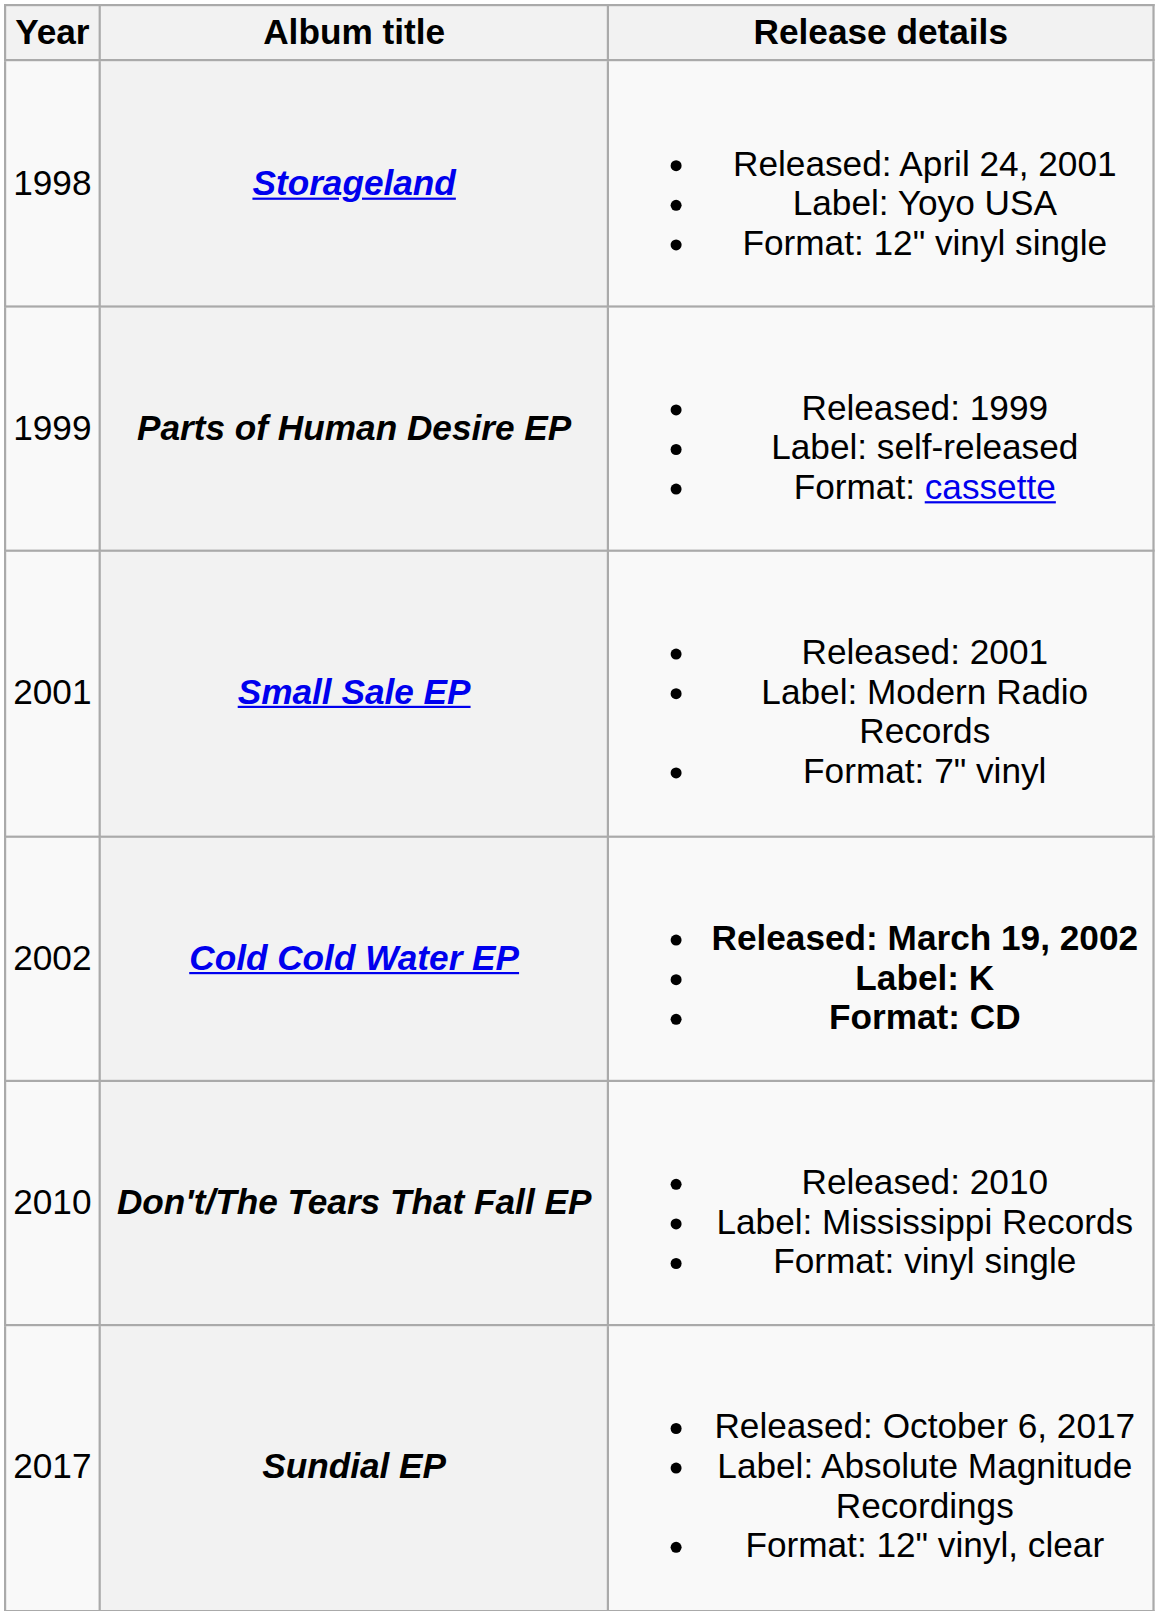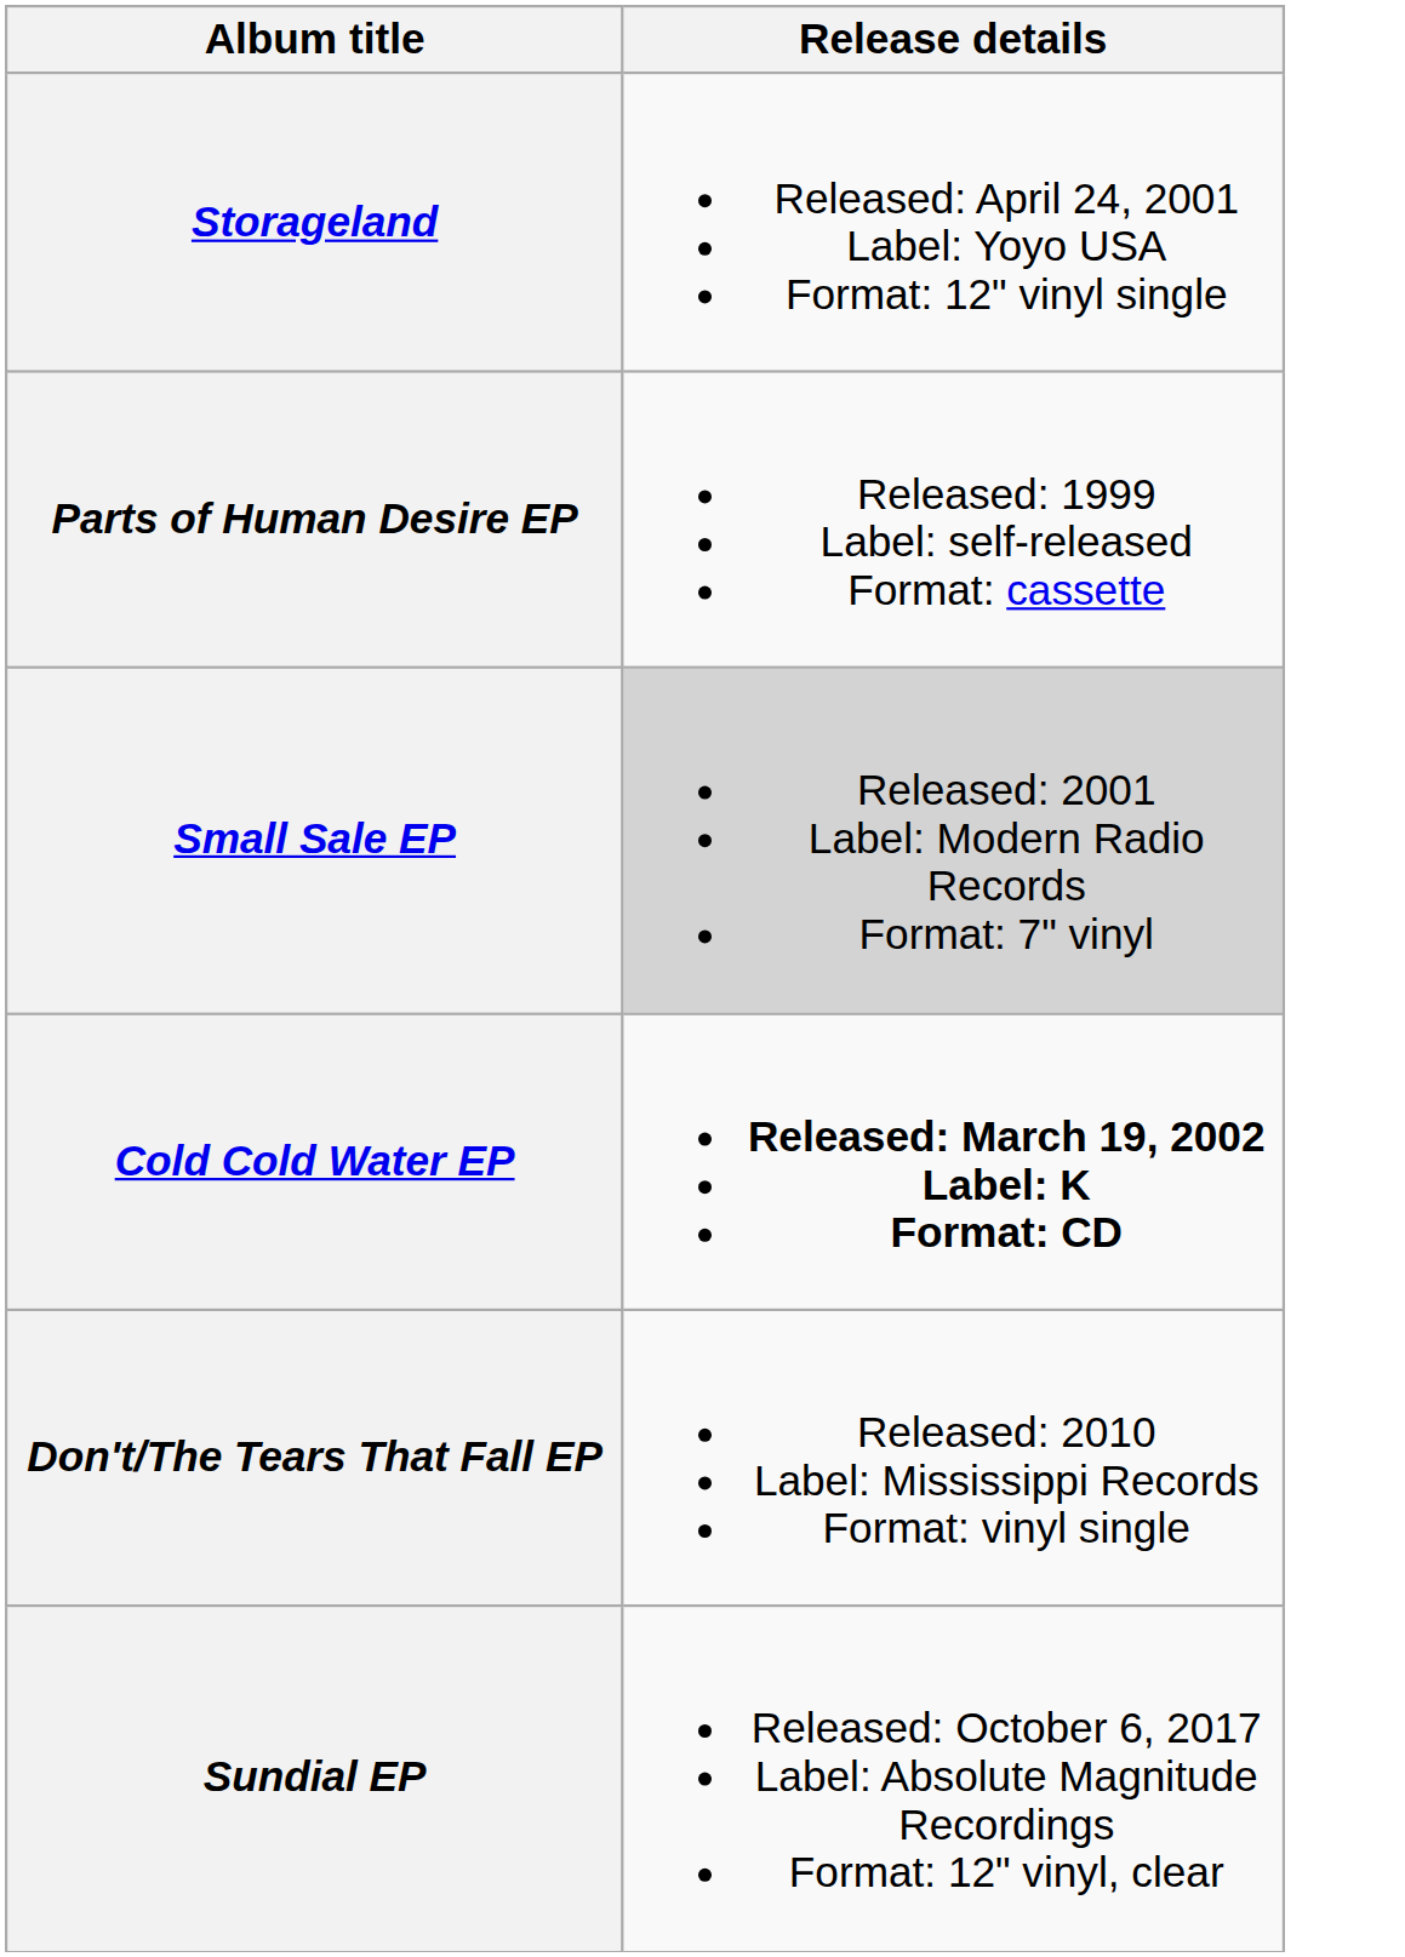 <table class="wikitable plainrowheaders" style="text-align:center;">
 <tr>
-<th>Year</th>
 <th scope="col" style="width:14em;">Album title</th>
 <th scope="col" style="width:15em;">Release details</th>
 </tr>
 <tr>
-<td>1998</td>
 <th scope="row"><em><a href='#'>Storageland</a></em></th>
 <td><br><ul><li>Released: April 24, 2001</li><li>Label: Yoyo USA</li><li>Format: 12" vinyl single</li></ul></td>
 </tr>
 <tr>
-<td>1999</td>
 <th scope="row"><em>Parts of Human Desire EP</em></th>
 <td><br><ul><li>Released: 1999</li><li>Label: self-released</li><li>Format: <a href='#'>cassette</a></li></ul></td>
 </tr>
 <tr>
-<td>2001</td>
 <th scope="row"><em><a href='#'>Small Sale EP</a></em></th>
-<td><br><ul><li>Released: 2001</li><li>Label: Modern Radio Records</li><li>Format: 7" vinyl</li></ul></td>
+<td style="background: lightgrey;"><br><ul><li>Released: 2001</li><li>Label: Modern Radio Records</li><li>Format: 7" vinyl</li></ul></td>
 </tr>
 <tr>
-<td>2002</td>
 <th scope="row"><em><a href='#'>Cold Cold Water EP</a></em></th>
 <td><strong><br><ul><li>Released: March 19, 2002</li><li>Label: K</li><li>Format: CD</li></ul></strong></td>
 </tr>
 <tr>
-<td>2010</td>
 <th scope="row"><em>Don't/The Tears That Fall EP</em></th>
 <td><br><ul><li>Released: 2010</li><li>Label: Mississippi Records</li><li>Format:  vinyl single</li></ul></td>
 </tr>
 <tr>
-<td>2017</td>
 <th scope="row"><em>Sundial EP</em></th>
 <td><br><ul><li>Released: October 6, 2017</li><li>Label: Absolute Magnitude Recordings</li><li>Format: 12" vinyl, clear</li></ul></td>
 </tr>
 </table>
